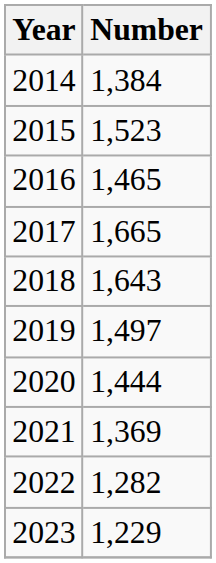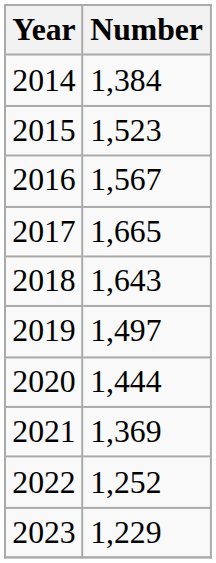 <table class="wikitable sortable">
 <tr>
 <th>Year</th>
 <th>Number</th>
 </tr>
 <tr>
 <td>2014</td>
 <td>1,384</td>
 </tr>
 <tr>
 <td>2015</td>
 <td>1,523</td>
 </tr>
 <tr>
 <td>2016</td>
-<td>1,465</td>
+<td>1,567</td>
 </tr>
 <tr>
 <td>2017</td>
 <td>1,665</td>
 </tr>
 <tr>
 <td>2018</td>
 <td>1,643</td>
 </tr>
 <tr>
 <td>2019</td>
 <td>1,497</td>
 </tr>
 <tr>
 <td>2020</td>
 <td>1,444</td>
 </tr>
 <tr>
 <td>2021</td>
 <td>1,369</td>
 </tr>
 <tr>
 <td>2022</td>
-<td>1,282</td>
+<td>1,252</td>
 </tr>
 <tr>
 <td>2023</td>
 <td>1,229</td>
 </tr>
 <tr>
 </tr>
 </table>
